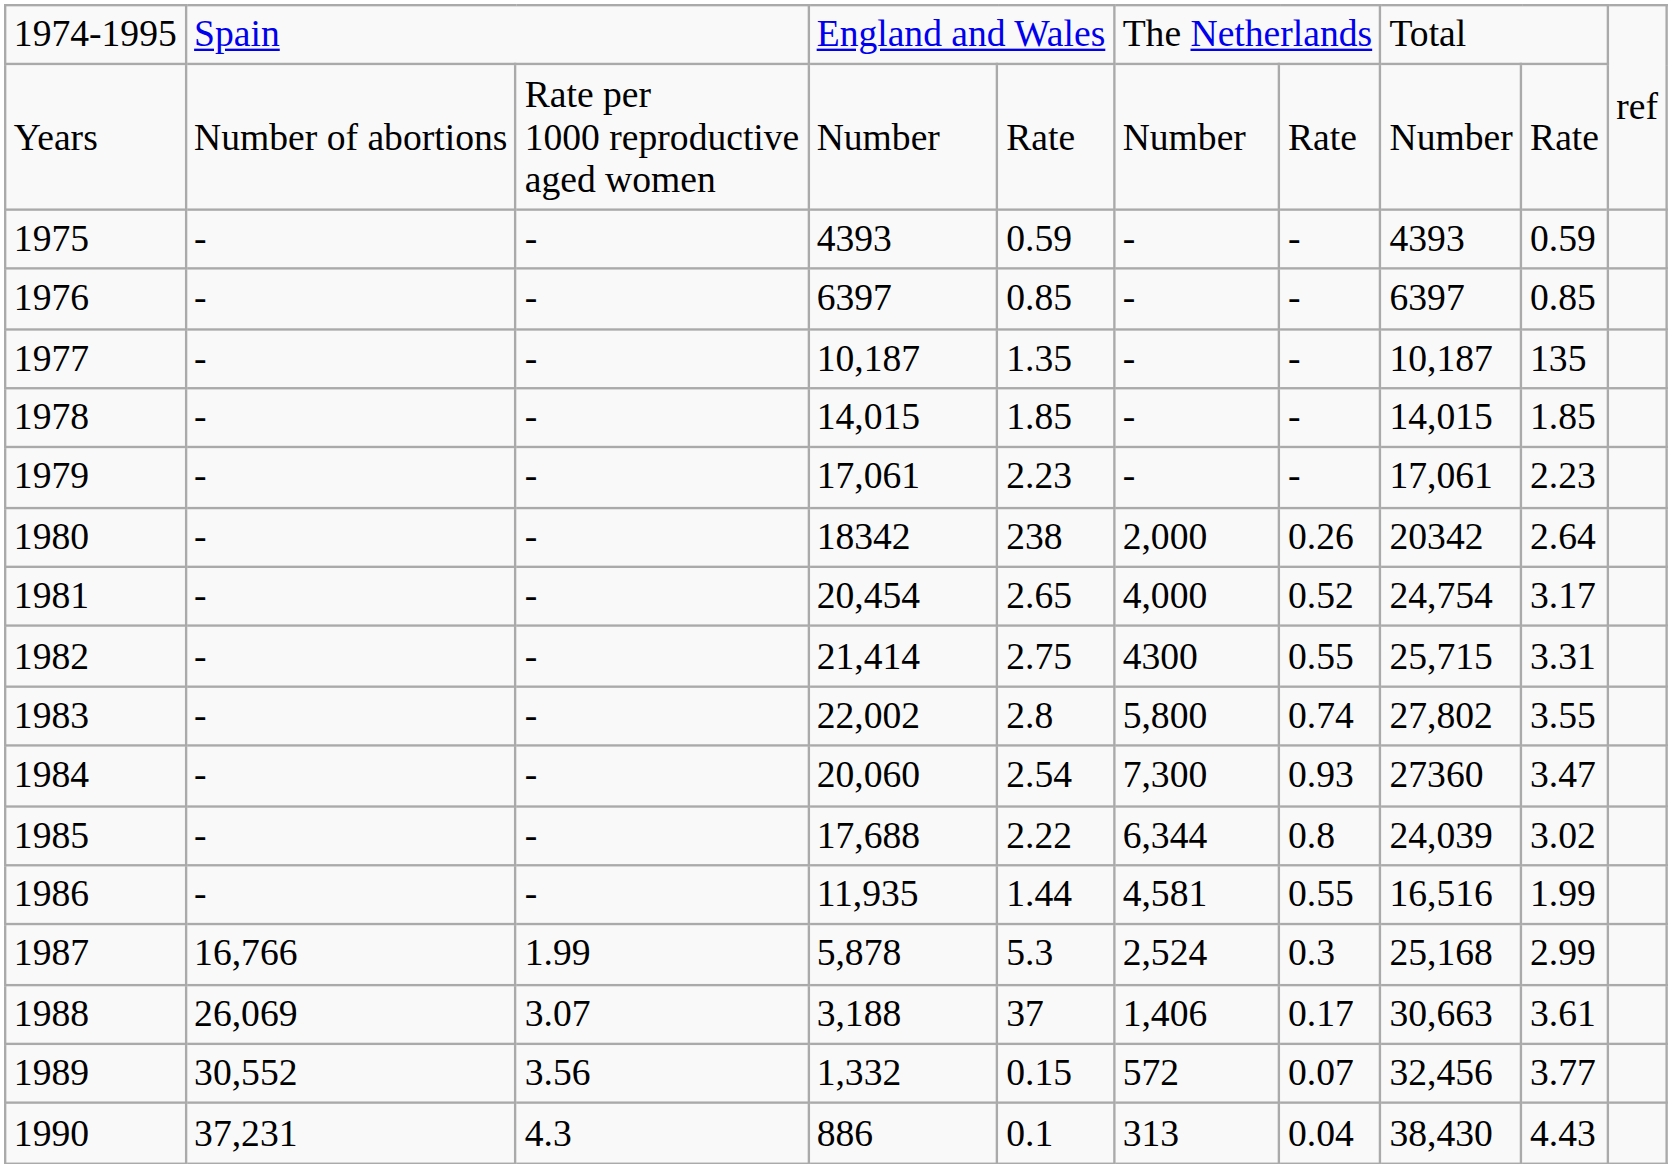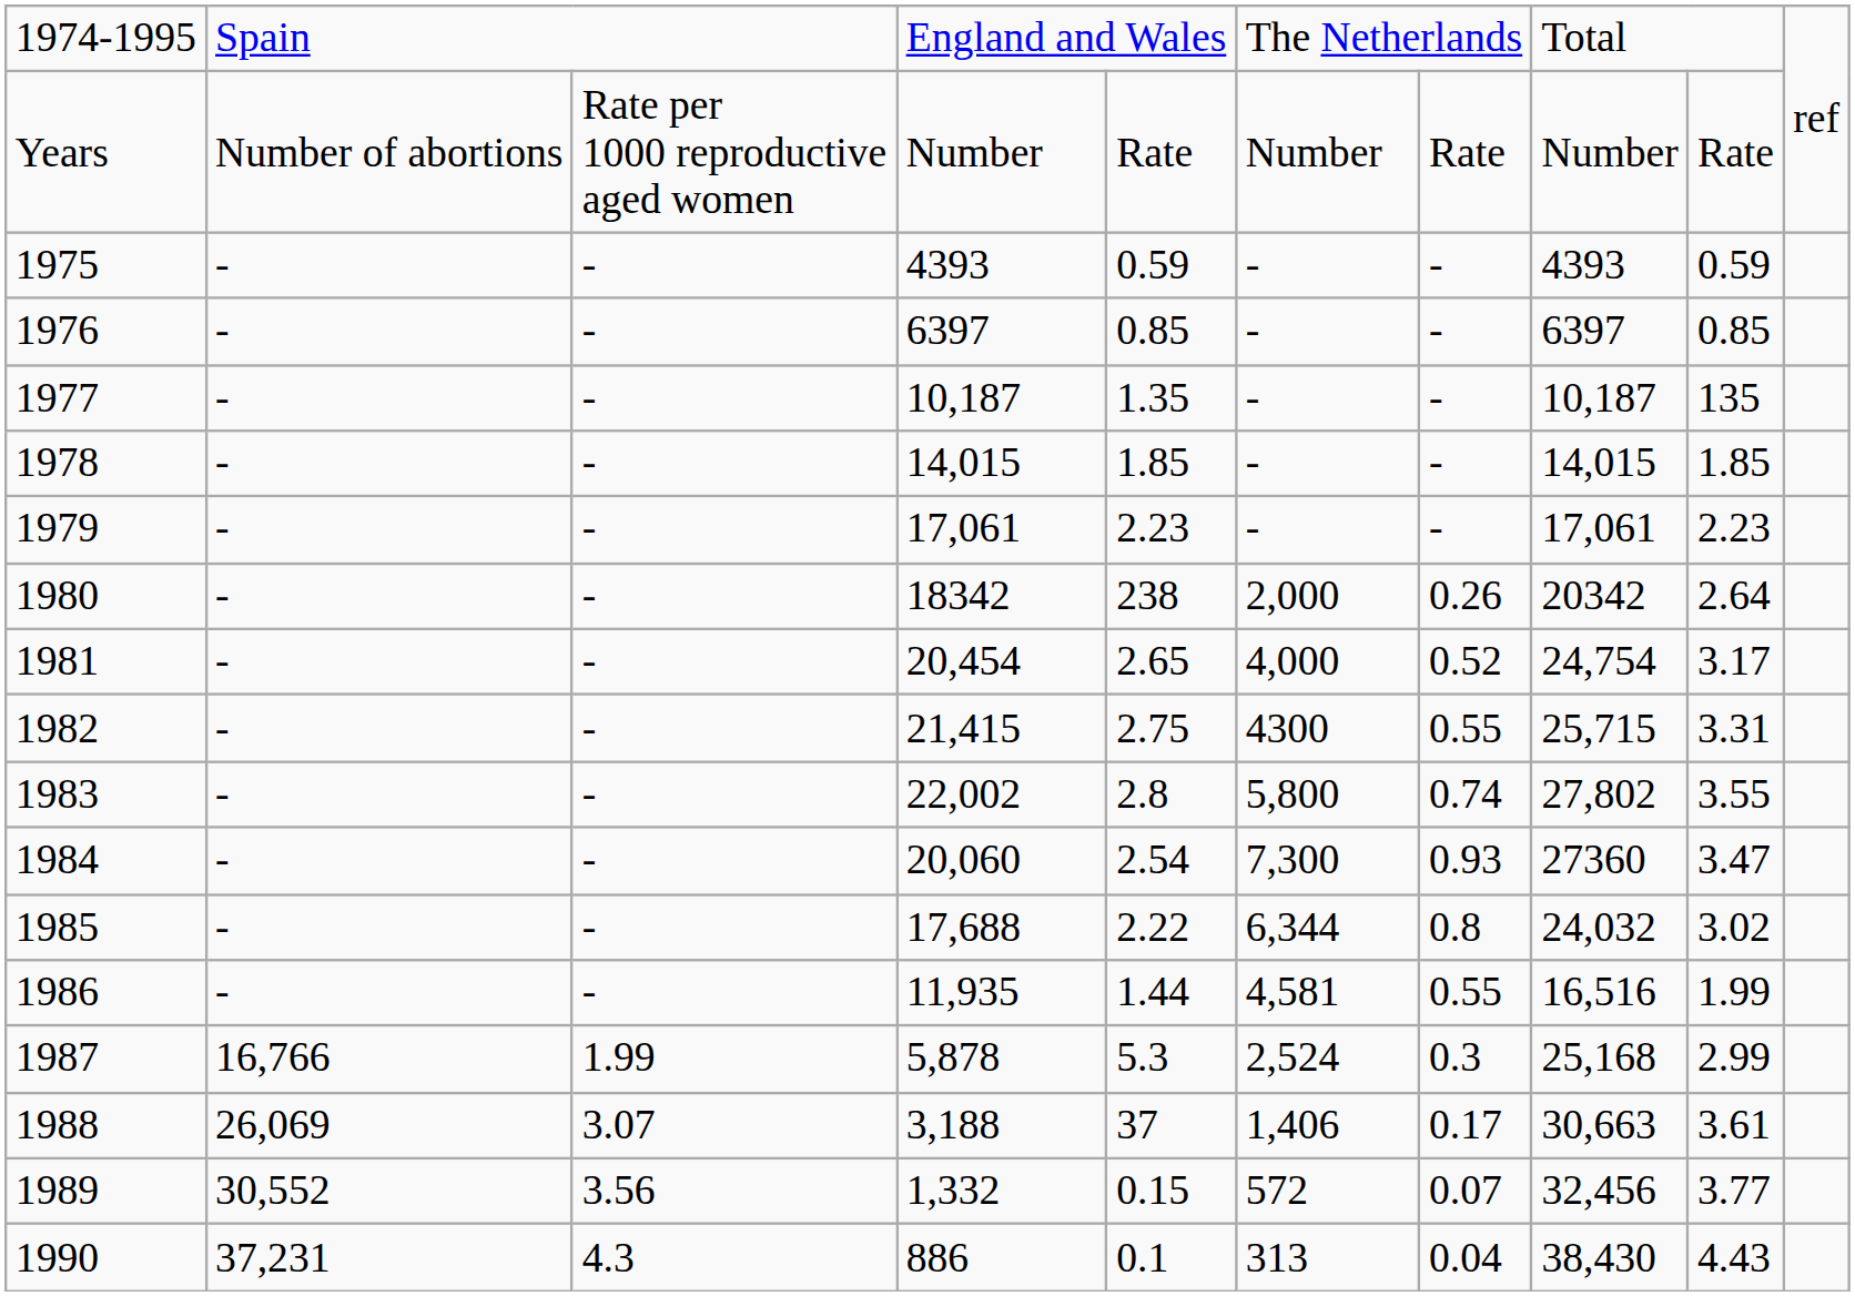 <table class="wikitable sortable">
 <tr>
 <td>1974-1995</td>
 <td colspan="2"><a href='#'>Spain</a></td>
 <td colspan="2"><a href='#'>England and Wales</a></td>
 <td colspan="2">The <a href='#'>Netherlands</a></td>
 <td colspan="2">Total</td>
 <td rowspan="2">ref</td>
 </tr>
 <tr>
 <td>Years</td>
 <td>Number of abortions</td>
 <td>Rate per<br>1000 reproductive<br>aged women</td>
 <td>Number</td>
 <td>Rate</td>
 <td>Number</td>
 <td>Rate</td>
 <td>Number</td>
 <td>Rate</td>
 </tr>
 <tr>
 <td>1975</td>
 <td>-</td>
 <td>-</td>
 <td>4393</td>
 <td>0.59</td>
 <td>-</td>
 <td>-</td>
 <td>4393</td>
 <td>0.59</td>
 <td></td>
 </tr>
 <tr>
 <td>1976</td>
 <td>-</td>
 <td>-</td>
 <td>6397</td>
 <td>0.85</td>
 <td>-</td>
 <td>-</td>
 <td>6397</td>
 <td>0.85</td>
 <td></td>
 </tr>
 <tr>
 <td>1977</td>
 <td>-</td>
 <td>-</td>
 <td>10,187</td>
 <td>1.35</td>
 <td>-</td>
 <td>-</td>
 <td>10,187</td>
 <td>135</td>
 <td></td>
 </tr>
 <tr>
 <td>1978</td>
 <td>-</td>
 <td>-</td>
 <td>14,015</td>
 <td>1.85</td>
 <td>-</td>
 <td>-</td>
 <td>14,015</td>
 <td>1.85</td>
 <td></td>
 </tr>
 <tr>
 <td>1979</td>
 <td>-</td>
 <td>-</td>
 <td>17,061</td>
 <td>2.23</td>
 <td>-</td>
 <td>-</td>
 <td>17,061</td>
 <td>2.23</td>
 <td></td>
 </tr>
 <tr>
 <td>1980</td>
 <td>-</td>
 <td>-</td>
 <td>18342</td>
 <td>238</td>
 <td>2,000</td>
 <td>0.26</td>
 <td>20342</td>
 <td>2.64</td>
 <td></td>
 </tr>
 <tr>
 <td>1981</td>
 <td>-</td>
 <td>-</td>
 <td>20,454</td>
 <td>2.65</td>
 <td>4,000</td>
 <td>0.52</td>
 <td>24,754</td>
 <td>3.17</td>
 <td></td>
 </tr>
 <tr>
 <td>1982</td>
 <td>-</td>
 <td>-</td>
-<td>21,414</td>
+<td>21,415</td>
 <td>2.75</td>
 <td>4300</td>
 <td>0.55</td>
 <td>25,715</td>
 <td>3.31</td>
 <td></td>
 </tr>
 <tr>
 <td>1983</td>
 <td>-</td>
 <td>-</td>
 <td>22,002</td>
 <td>2.8</td>
 <td>5,800</td>
 <td>0.74</td>
 <td>27,802</td>
 <td>3.55</td>
 <td></td>
 </tr>
 <tr>
 <td>1984</td>
 <td>-</td>
 <td>-</td>
 <td>20,060</td>
 <td>2.54</td>
 <td>7,300</td>
 <td>0.93</td>
 <td>27360</td>
 <td>3.47</td>
 <td></td>
 </tr>
 <tr>
 <td>1985</td>
 <td>-</td>
 <td>-</td>
 <td>17,688</td>
 <td>2.22</td>
 <td>6,344</td>
 <td>0.8</td>
-<td>24,039</td>
+<td>24,032</td>
 <td>3.02</td>
 <td></td>
 </tr>
 <tr>
 <td>1986</td>
 <td>-</td>
 <td>-</td>
 <td>11,935</td>
 <td>1.44</td>
 <td>4,581</td>
 <td>0.55</td>
 <td>16,516</td>
 <td>1.99</td>
 <td></td>
 </tr>
 <tr>
 <td>1987</td>
 <td>16,766</td>
 <td>1.99</td>
 <td>5,878</td>
 <td>5.3</td>
 <td>2,524</td>
 <td>0.3</td>
 <td>25,168</td>
 <td>2.99</td>
 <td></td>
 </tr>
 <tr>
 <td>1988</td>
 <td>26,069</td>
 <td>3.07</td>
 <td>3,188</td>
 <td>37</td>
 <td>1,406</td>
 <td>0.17</td>
 <td>30,663</td>
 <td>3.61</td>
 <td></td>
 </tr>
 <tr>
 <td>1989</td>
 <td>30,552</td>
 <td>3.56</td>
 <td>1,332</td>
 <td>0.15</td>
 <td>572</td>
 <td>0.07</td>
 <td>32,456</td>
 <td>3.77</td>
 <td></td>
 </tr>
 <tr>
 <td>1990</td>
 <td>37,231</td>
 <td>4.3</td>
 <td>886</td>
 <td>0.1</td>
 <td>313</td>
 <td>0.04</td>
 <td>38,430</td>
 <td>4.43</td>
 <td></td>
 </tr>
 </table>
